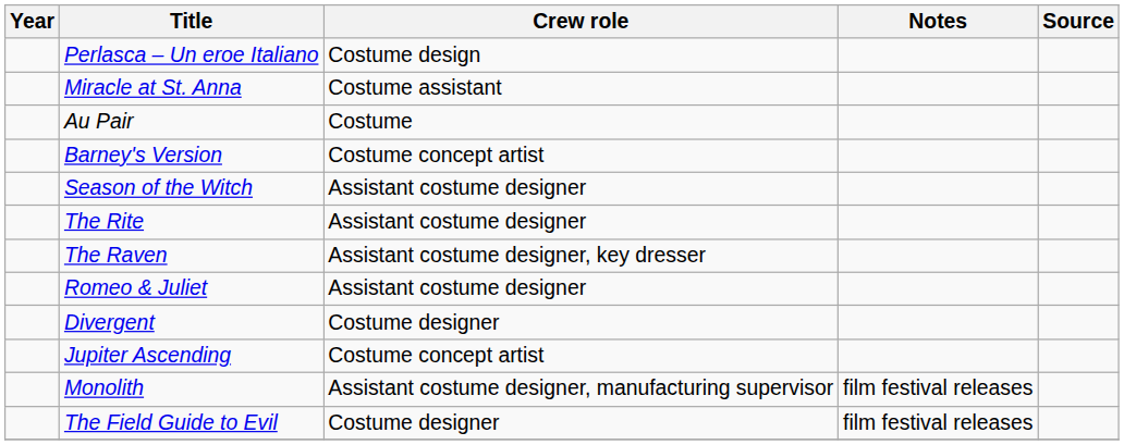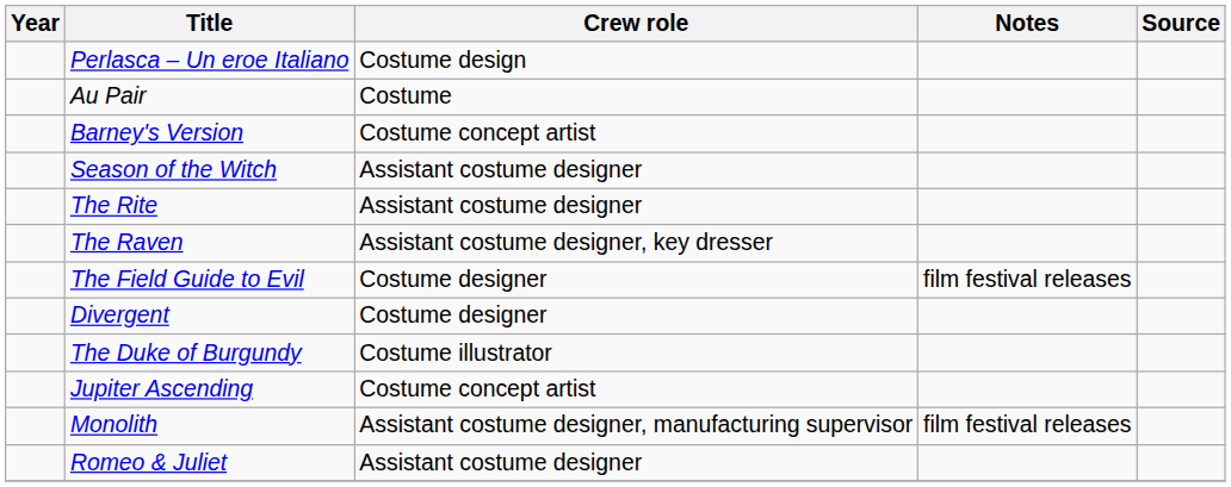 <table class="wikitable sortable plainrowheaders">
 <tr>
 <th>Year</th>
 <th>Title</th>
 <th>Crew role</th>
 <th class="unsortable">Notes</th>
 <th class="unsortable">Source</th>
 </tr>
 <tr>
 <td></td>
 <td><em><a href='#'>Perlasca – Un eroe Italiano</a></em></td>
 <td>Costume design </td>
-<td></td>
-<td></td>
-</tr>
-<tr>
-<td></td>
-<td><em><a href='#'>Miracle at St. Anna</a></em></td>
-<td>Costume assistant</td>
 <td></td>
 <td></td>
 </tr>
 <tr>
 <td></td>
 <td><em>Au Pair</em></td>
 <td>Costume</td>
 <td></td>
 <td></td>
 </tr>
 <tr>
 <td></td>
 <td><em><a href='#'>Barney's Version</a></em></td>
 <td>Costume concept artist</td>
 <td></td>
 <td></td>
 </tr>
 <tr>
 <td></td>
 <td><em><a href='#'>Season of the Witch</a></em></td>
 <td>Assistant costume designer</td>
 <td></td>
 <td></td>
 </tr>
 <tr>
 <td></td>
 <td><em><a href='#'>The Rite</a></em></td>
 <td>Assistant costume designer</td>
 <td></td>
 <td></td>
 </tr>
 <tr>
 <td></td>
 <td><em><a href='#'>The Raven</a></em></td>
 <td>Assistant costume designer, key dresser</td>
 <td></td>
 <td></td>
 </tr>
 <tr>
 <td></td>
-<td><em><a href='#'>Romeo & Juliet</a></em></td>
-<td>Assistant costume designer</td>
-<td></td>
+<td><em><a href='#'>The Field Guide to Evil</a></em></td>
+<td>Costume designer</td>
+<td>film festival releases</td>
 <td></td>
 </tr>
 <tr>
 <td></td>
 <td><em><a href='#'>Divergent</a></em></td>
 <td>Costume designer</td>
+<td></td>
+<td></td>
+</tr>
+<tr>
+<td></td>
+<td><em><a href='#'>The Duke of Burgundy</a></em></td>
+<td>Costume illustrator</td>
 <td></td>
 <td></td>
 </tr>
 <tr>
 <td></td>
 <td><em><a href='#'>Jupiter Ascending</a></em></td>
 <td>Costume concept artist</td>
 <td></td>
 <td></td>
 </tr>
 <tr>
 <td></td>
 <td><em><a href='#'>Monolith</a></em></td>
 <td>Assistant costume designer, manufacturing supervisor</td>
 <td>film festival releases</td>
 <td></td>
 </tr>
 <tr>
 <td></td>
-<td><em><a href='#'>The Field Guide to Evil</a></em></td>
-<td>Costume designer</td>
-<td>film festival releases</td>
+<td><em><a href='#'>Romeo & Juliet</a></em></td>
+<td>Assistant costume designer</td>
+<td></td>
 <td></td>
 </tr>
 <tr>
 </tr>
 </table>
